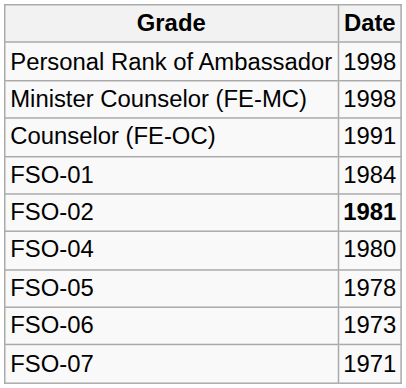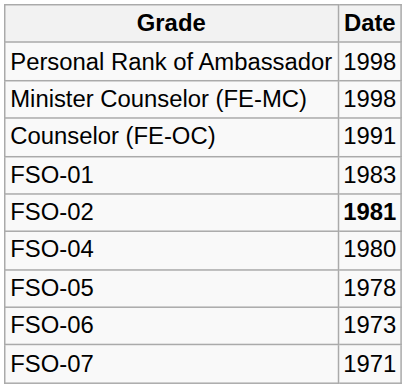 <table class="wikitable">
 <tr>
 <th>Grade</th>
 <th>Date</th>
 </tr>
 <tr>
 <td>Personal Rank of Ambassador</td>
 <td>1998</td>
 </tr>
 <tr>
 <td>Minister Counselor (FE-MC)</td>
 <td>1998</td>
 </tr>
 <tr>
 <td>Counselor (FE-OC)</td>
 <td>1991</td>
 </tr>
 <tr>
 <td>FSO-01</td>
-<td>1984</td>
+<td>1983</td>
 </tr>
 <tr>
 <td>FSO-02</td>
 <td><strong>1981</strong></td>
 </tr>
 <tr>
 <td>FSO-04</td>
 <td>1980</td>
 </tr>
 <tr>
 <td>FSO-05</td>
 <td>1978</td>
 </tr>
 <tr>
 <td>FSO-06</td>
 <td>1973</td>
 </tr>
 <tr>
 <td>FSO-07</td>
 <td>1971</td>
 </tr>
 </table>
